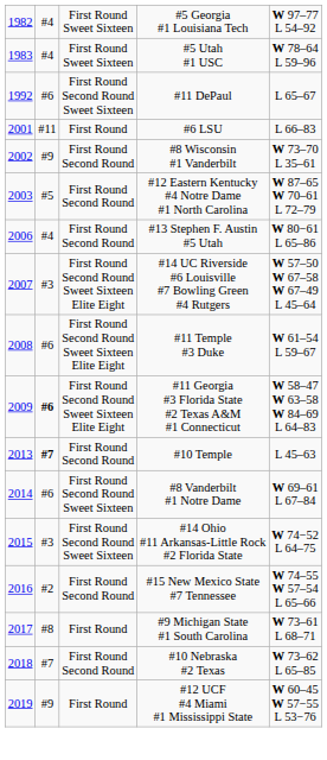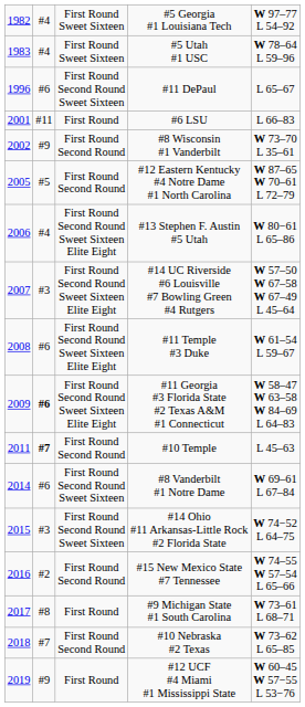 <table class="wikitable" style="text-align:center">
 <tr align="center">
 <td><a href='#'>1982</a></td>
 <td>#4</td>
 <td>First Round <br> Sweet Sixteen</td>
 <td>#5 Georgia <br> #1 Louisiana Tech</td>
 <td><strong>W</strong> 97–77 <br> L 54–92</td>
 </tr>
 <tr align="center">
 <td><a href='#'>1983</a></td>
 <td>#4</td>
 <td>First Round <br> Sweet Sixteen</td>
 <td>#5 Utah <br> #1 USC</td>
 <td><strong>W</strong> 78–64 <br> L 59–96</td>
 </tr>
 <tr align="center">
-<td><a href='#'>1992</a></td>
+<td><a href='#'>1996</a></td>
 <td>#6</td>
 <td>First Round <br> Second Round <br> Sweet Sixteen</td>
 <td>#11 DePaul</td>
 <td>L 65–67</td>
 </tr>
 <tr align="center">
 <td><a href='#'>2001</a></td>
 <td>#11</td>
 <td>First Round</td>
 <td>#6 LSU</td>
 <td>L 66–83</td>
 </tr>
 <tr align="center">
 <td><a href='#'>2002</a></td>
 <td>#9</td>
 <td>First Round <br> Second Round</td>
 <td>#8 Wisconsin <br> #1 Vanderbilt</td>
 <td><strong>W</strong> 73–70 <br> L 35–61</td>
 </tr>
 <tr align="center">
-<td><a href='#'>2003</a></td>
+<td><a href='#'>2005</a></td>
 <td>#5</td>
 <td>First Round <br> Second Round</td>
 <td>#12 Eastern Kentucky <br> #4 Notre Dame  <br> #1 North Carolina</td>
 <td><strong>W</strong> 87–65 <br> <strong>W</strong> 70–61 <br> L 72–79</td>
 </tr>
 <tr align="center">
 <td><a href='#'>2006</a></td>
 <td>#4</td>
-<td>First Round <br> Second Round</td>
+<td>First Round <br> Second Round <br> Sweet Sixteen <br> Elite Eight</td>
 <td>#13 Stephen F. Austin <br> #5 Utah</td>
 <td><strong>W</strong> 80−61 <br> L 65–86</td>
 </tr>
 <tr align="center">
 <td><a href='#'>2007</a></td>
 <td>#3</td>
 <td>First Round <br> Second Round <br> Sweet Sixteen <br> Elite Eight</td>
 <td>#14 UC Riverside <br> #6 Louisville <br> #7 Bowling Green <br> #4 Rutgers</td>
 <td><strong>W</strong> 57–50 <br> <strong>W</strong> 67–58 <br> <strong>W</strong> 67–49 <br> L 45–64</td>
 </tr>
 <tr align="center">
 <td><a href='#'>2008</a></td>
 <td>#6</td>
 <td>First Round <br> Second Round <br> Sweet Sixteen <br> Elite Eight</td>
 <td>#11 Temple <br> #3 Duke</td>
 <td><strong>W</strong> 61–54 <br> L 59–67</td>
 </tr>
 <tr align="center">
 <td><a href='#'>2009</a></td>
 <td><strong>#6</strong></td>
 <td>First Round <br> Second Round <br> Sweet Sixteen <br> Elite Eight</td>
 <td>#11 Georgia <br> #3 Florida State <br> #2 Texas A&M <br> #1 Connecticut</td>
 <td><strong>W</strong> 58–47 <br> <strong>W</strong> 63–58 <br> <strong>W</strong> 84–69 <br> L 64–83</td>
 </tr>
 <tr align="center">
-<td><a href='#'>2013</a></td>
+<td><a href='#'>2011</a></td>
 <td><strong>#7</strong></td>
 <td>First Round <br> Second Round</td>
 <td>#10 Temple</td>
 <td>L 45–63</td>
 </tr>
 <tr align="center">
 <td><a href='#'>2014</a></td>
 <td>#6</td>
 <td>First Round <br> Second Round <br> Sweet Sixteen</td>
 <td>#8 Vanderbilt <br> #1 Notre Dame</td>
 <td><strong>W</strong> 69–61 <br> L 67–84</td>
 </tr>
 <tr align="center">
 <td><a href='#'>2015</a></td>
 <td>#3</td>
 <td>First Round <br> Second Round <br> Sweet Sixteen</td>
 <td>#14 Ohio <br> #11 Arkansas-Little Rock <br> #2 Florida State</td>
 <td><strong>W</strong> 74−52 <br> L 64–75</td>
 </tr>
 <tr align="center">
 <td><a href='#'>2016</a></td>
 <td>#2</td>
 <td>First Round <br> Second Round</td>
 <td>#15 New Mexico State <br> #7 Tennessee</td>
 <td><strong>W</strong> 74–55 <br> <strong>W</strong> 57–54 <br> L 65–66</td>
 </tr>
 <tr align="center">
 <td><a href='#'>2017</a></td>
 <td>#8</td>
 <td>First Round</td>
 <td>#9 Michigan State <br> #1 South Carolina</td>
 <td><strong>W</strong> 73–61 <br> L 68–71</td>
 </tr>
 <tr align="center">
 <td><a href='#'>2018</a></td>
 <td>#7</td>
 <td>First Round <br> Second Round</td>
 <td>#10 Nebraska <br> #2 Texas</td>
 <td><strong>W</strong> 73–62 <br> L 65–85</td>
 </tr>
 <tr align="center">
 <td><a href='#'>2019</a></td>
 <td>#9</td>
 <td>First Round</td>
 <td>#12 UCF <br> #4 Miami <br> #1 Mississippi State</td>
 <td><strong>W</strong> 60–45 <br> <strong>W</strong> 57−55 <br> L 53−76</td>
 </tr>
 </table>
